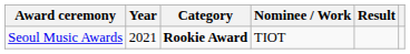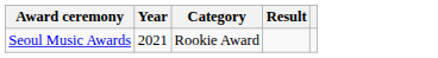 <table class="wikitable plainrowheaders">
 <tr>
 <th>Award ceremony</th>
 <th>Year</th>
 <th>Category</th>
-<th>Nominee / Work</th>
 <th>Result</th>
 <th></th>
 </tr>
 <tr>
 <td><a href='#'>Seoul Music Awards</a></td>
 <td>2021</td>
-<td><strong>Rookie Award</strong></td>
-<td>TIOT</td>
+<td>Rookie Award</td>
 <td></td>
 <td></td>
 </tr>
 </table>
